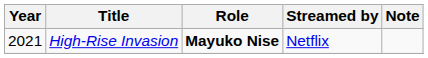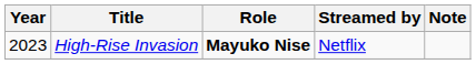 <table class="wikitable sortable">
 <tr>
 <th>Year</th>
 <th>Title</th>
 <th>Role</th>
 <th>Streamed by</th>
 <th class="unsortable">Note</th>
 </tr>
 <tr>
-<td>2021</td>
+<td>2023</td>
 <td><em><a href='#'>High-Rise Invasion</a></em></td>
 <td><strong>Mayuko Nise</strong></td>
 <td><a href='#'>Netflix</a></td>
 <td></td>
 </tr>
 <tr>
 </tr>
 </table>
